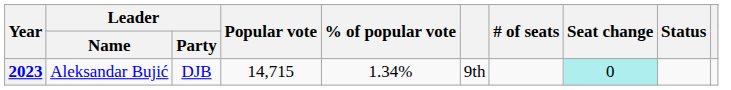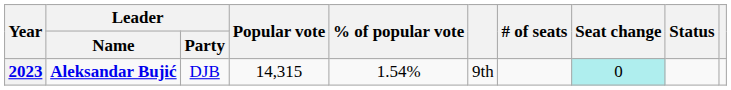 <table class="wikitable" style="text-align:center">
 <tr>
 <th rowspan="2">Year</th>
 <th colspan="2">Leader</th>
 <th rowspan="2">Popular vote</th>
 <th rowspan="2">% of popular vote</th>
 <th rowspan="2"></th>
 <th rowspan="2"># of seats</th>
 <th rowspan="2">Seat change</th>
 <th rowspan="2">Status</th>
 <th rowspan="2"></th>
 </tr>
 <tr>
 <th>Name</th>
 <th>Party</th>
 </tr>
 <tr>
 <th><a href='#'>2023</a></th>
-<td><a href='#'>Aleksandar Bujić</a></td>
+<td><strong><a href='#'>Aleksandar Bujić</a></strong></td>
 <td><a href='#'>DJB</a></td>
-<td>14,715</td>
-<td>1.34%</td>
+<td>14,315</td>
+<td>1.54%</td>
 <td> 9th</td>
 <td></td>
 <td style="background: paleturquoise;"> 0</td>
 <td></td>
 <td></td>
 </tr>
 </table>
